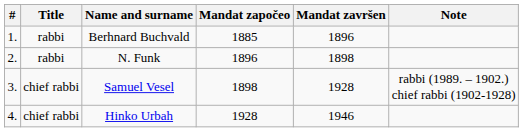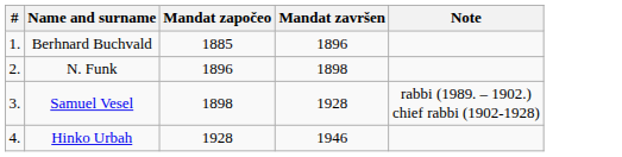 <table class="wikitable" style="text-align: center; font-size:90%;">
 <tr>
 <th>#</th>
-<th>Title</th>
 <th>Name and surname</th>
 <th>Mandat započeo</th>
 <th>Mandat završen</th>
 <th>Note</th>
 </tr>
 <tr>
 <td>1.</td>
-<td>rabbi</td>
 <td>Berhnard Buchvald</td>
 <td>1885</td>
 <td>1896</td>
 <td></td>
 </tr>
 <tr>
 <td>2.</td>
-<td>rabbi</td>
 <td>N. Funk</td>
 <td>1896</td>
 <td>1898</td>
 <td></td>
 </tr>
 <tr>
 <td>3.</td>
-<td>chief rabbi</td>
 <td><a href='#'>Samuel Vesel</a></td>
 <td>1898</td>
 <td>1928</td>
 <td>rabbi (1989. – 1902.)<br>chief rabbi (1902-1928)</td>
 </tr>
 <tr>
 <td>4.</td>
-<td>chief rabbi</td>
 <td><a href='#'>Hinko Urbah</a></td>
 <td>1928</td>
 <td>1946</td>
 <td></td>
 </tr>
 </table>
